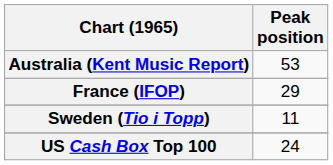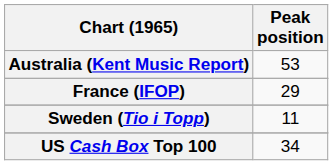 <table class="wikitable sortable plainrowheaders" style="text-align:center">
 <tr>
 <th>Chart (1965)</th>
 <th>Peak<br>position</th>
 </tr>
 <tr>
 <th scope="row">Australia (<a href='#'>Kent Music Report</a>)</th>
 <td>53</td>
 </tr>
 <tr>
 </tr>
 <tr>
 <th scope="row">France (<a href='#'>IFOP</a>)</th>
 <td>29</td>
 </tr>
 <tr>
 </tr>
 <tr>
 </tr>
 <tr>
 <th scope="row">Sweden (<em><a href='#'>Tio i Topp</a></em>)</th>
 <td>11</td>
 </tr>
 <tr>
 </tr>
 <tr>
 </tr>
 <tr>
 <th scope="row">US <a href='#'><em>Cash Box</em></a> Top 100</th>
-<td>24</td>
+<td>34</td>
 </tr>
 </table>
